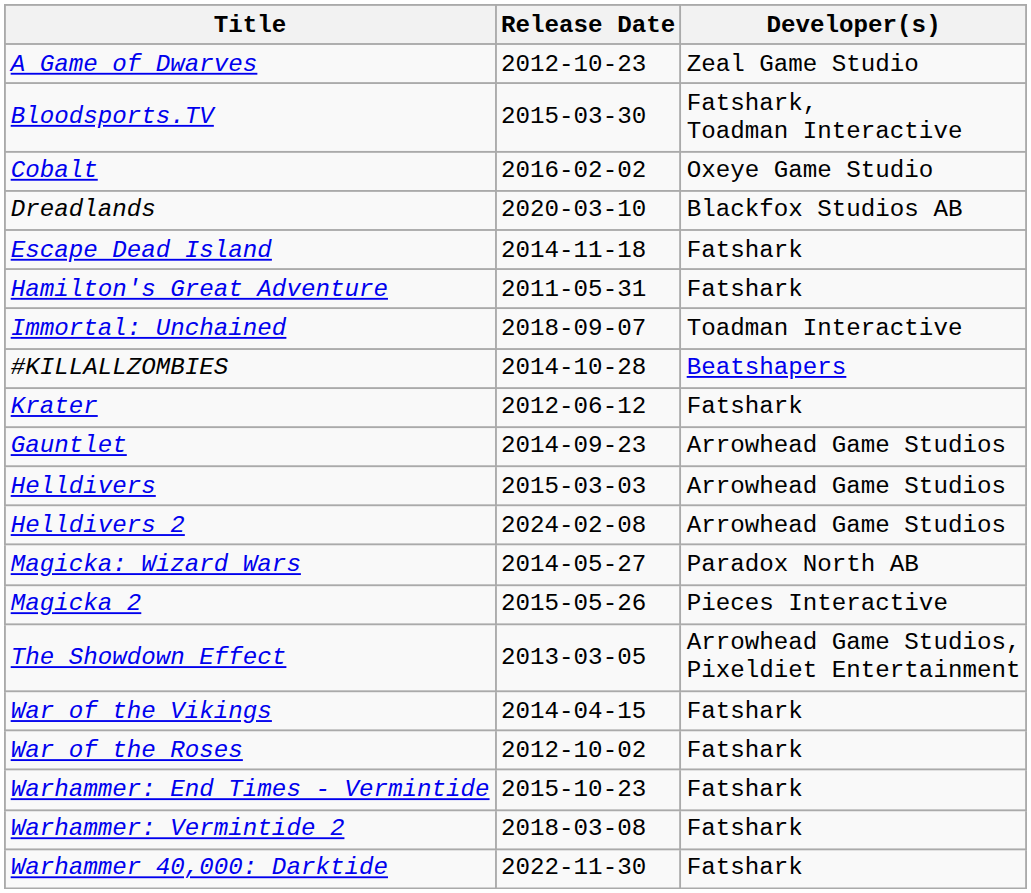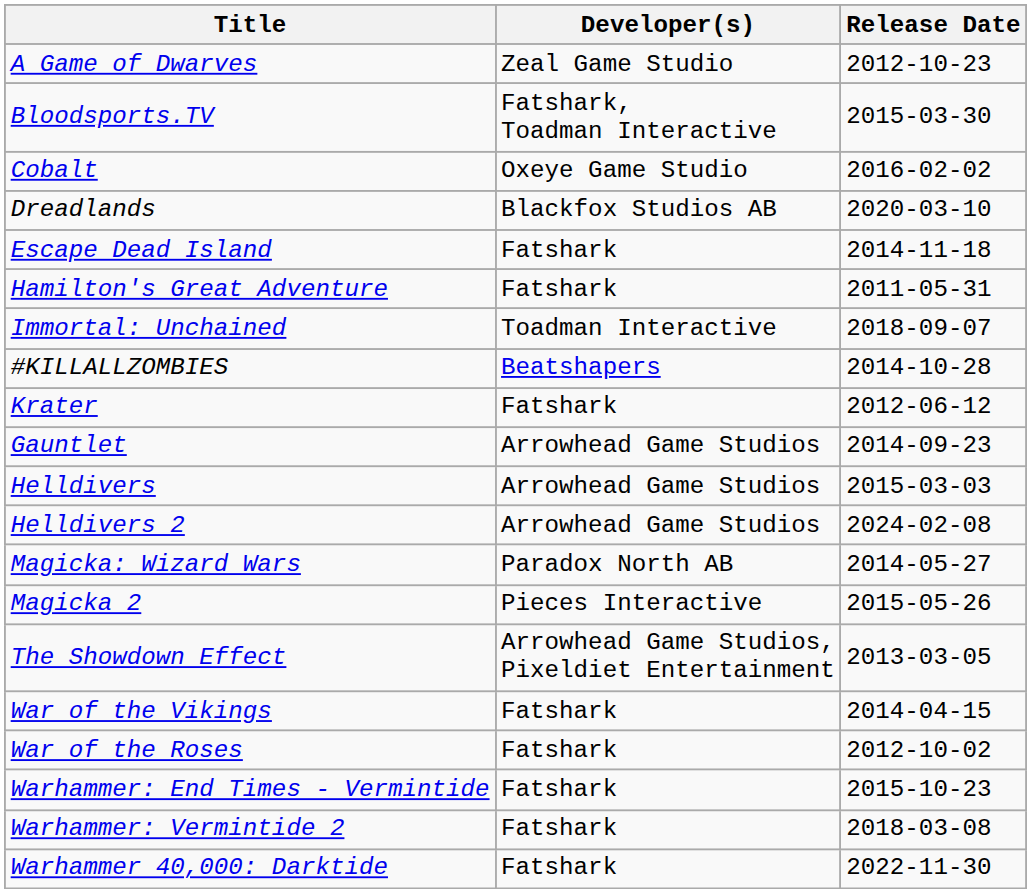 <table class="wikitable sortable">
 <tr>
 <th>Title</th>
+<th>Developer(s)</th>
 <th>Release Date</th>
-<th>Developer(s)</th>
 </tr>
 <tr>
 <td><em><a href='#'>A Game of Dwarves</a></em></td>
+<td>Zeal Game Studio</td>
 <td>2012-10-23</td>
-<td>Zeal Game Studio</td>
 </tr>
 <tr>
 <td><em><a href='#'>Bloodsports.TV</a></em></td>
+<td>Fatshark,<br>Toadman Interactive</td>
 <td>2015-03-30</td>
-<td>Fatshark,<br>Toadman Interactive</td>
 </tr>
 <tr>
 <td><em><a href='#'>Cobalt</a></em></td>
+<td>Oxeye Game Studio</td>
 <td>2016-02-02</td>
-<td>Oxeye Game Studio</td>
 </tr>
 <tr>
 <td><em>Dreadlands</em></td>
+<td>Blackfox Studios AB</td>
 <td>2020-03-10</td>
-<td>Blackfox Studios AB</td>
 </tr>
 <tr>
 <td><em><a href='#'>Escape Dead Island</a></em></td>
+<td>Fatshark</td>
 <td>2014-11-18</td>
-<td>Fatshark</td>
 </tr>
 <tr>
 <td><em><a href='#'>Hamilton's Great Adventure</a></em></td>
+<td>Fatshark</td>
 <td>2011-05-31</td>
-<td>Fatshark</td>
 </tr>
 <tr>
 <td><em><a href='#'>Immortal: Unchained</a></em></td>
+<td>Toadman Interactive</td>
 <td>2018-09-07</td>
-<td>Toadman Interactive</td>
 </tr>
 <tr>
 <td><em>#KILLALLZOMBIES</em></td>
+<td><a href='#'>Beatshapers</a></td>
 <td>2014-10-28</td>
-<td><a href='#'>Beatshapers</a></td>
 </tr>
 <tr>
 <td><em><a href='#'>Krater</a></em></td>
+<td>Fatshark</td>
 <td>2012-06-12</td>
-<td>Fatshark</td>
 </tr>
 <tr>
 <td><em><a href='#'>Gauntlet</a></em></td>
+<td>Arrowhead Game Studios</td>
 <td>2014-09-23</td>
-<td>Arrowhead Game Studios</td>
 </tr>
 <tr>
 <td><em><a href='#'>Helldivers</a></em></td>
+<td>Arrowhead Game Studios</td>
 <td>2015-03-03</td>
-<td>Arrowhead Game Studios</td>
 </tr>
 <tr>
 <td><em><a href='#'>Helldivers 2</a></em></td>
+<td>Arrowhead Game Studios</td>
 <td>2024-02-08</td>
-<td>Arrowhead Game Studios</td>
 </tr>
 <tr>
 <td><em><a href='#'>Magicka: Wizard Wars</a></em></td>
+<td>Paradox North AB</td>
 <td>2014-05-27</td>
-<td>Paradox North AB</td>
 </tr>
 <tr>
 <td><em><a href='#'>Magicka 2</a></em></td>
+<td>Pieces Interactive</td>
 <td>2015-05-26</td>
-<td>Pieces Interactive</td>
 </tr>
 <tr>
 <td><em><a href='#'>The Showdown Effect</a></em></td>
+<td>Arrowhead Game Studios,<br>Pixeldiet Entertainment</td>
 <td>2013-03-05</td>
-<td>Arrowhead Game Studios,<br>Pixeldiet Entertainment</td>
 </tr>
 <tr>
 <td><em><a href='#'>War of the Vikings</a></em></td>
+<td>Fatshark</td>
 <td>2014-04-15</td>
-<td>Fatshark</td>
 </tr>
 <tr>
 <td><em><a href='#'>War of the Roses</a></em></td>
+<td>Fatshark</td>
 <td>2012-10-02</td>
-<td>Fatshark</td>
 </tr>
 <tr>
 <td><em><a href='#'>Warhammer: End Times - Vermintide</a></em></td>
+<td>Fatshark</td>
 <td>2015-10-23</td>
-<td>Fatshark</td>
 </tr>
 <tr>
 <td><em><a href='#'>Warhammer: Vermintide 2</a></em></td>
+<td>Fatshark</td>
 <td>2018-03-08</td>
-<td>Fatshark</td>
 </tr>
 <tr>
 <td><em><a href='#'>Warhammer 40,000: Darktide</a></em></td>
+<td>Fatshark</td>
 <td>2022-11-30</td>
-<td>Fatshark</td>
 </tr>
 </table>
